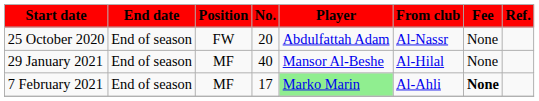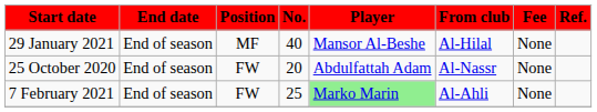 <table class="wikitable sortable">
 <tr>
 <th style="background:red; color:black;"><strong>Start date</strong></th>
 <th style="background:red; color:black;"><strong>End date</strong></th>
 <th style="background:red; color:black;"><strong>Position</strong></th>
 <th style="background:red; color:black;"><strong>No.</strong></th>
 <th style="background:red; color:black;"><strong>Player</strong></th>
 <th style="background:red; color:black;"><strong>From club</strong></th>
 <th style="background:red; color:black;"><strong>Fee</strong></th>
 <th style="background:red; color:black;"><strong>Ref.</strong></th>
 </tr>
 <tr>
+<td>29 January 2021</td>
+<td>End of season</td>
+<td style="text-align:center;">MF</td>
+<td style="text-align:center;">40</td>
+<td style="text-align:left;"> <a href='#'>Mansor Al-Beshe</a></td>
+<td style="text-align:left;"> <a href='#'>Al-Hilal</a></td>
+<td>None</td>
+<td></td>
+</tr>
+<tr>
 <td>25 October 2020</td>
 <td>End of season</td>
 <td style="text-align:center;">FW</td>
 <td style="text-align:center;">20</td>
 <td style="text-align:left;"> <a href='#'>Abdulfattah Adam</a></td>
 <td style="text-align:left;"> <a href='#'>Al-Nassr</a></td>
 <td>None</td>
 <td></td>
 </tr>
 <tr>
-<td>29 January 2021</td>
-<td>End of season</td>
-<td style="text-align:center;">MF</td>
-<td style="text-align:center;">40</td>
-<td style="text-align:left;"> <a href='#'>Mansor Al-Beshe</a></td>
-<td style="text-align:left;"> <a href='#'>Al-Hilal</a></td>
-<td>None</td>
-<td></td>
-</tr>
-<tr>
 <td>7 February 2021</td>
 <td>End of season</td>
-<td style="text-align:center;">MF</td>
-<td style="text-align:center;">17</td>
+<td style="text-align:center;">FW</td>
+<td style="text-align:center;">25</td>
 <td style="background: lightgreen; text-align:left;"> <a href='#'>Marko Marin</a></td>
 <td style="text-align:left;"> <a href='#'>Al-Ahli</a></td>
-<td><strong>None</strong></td>
+<td>None</td>
 <td></td>
 </tr>
 <tr>
 </tr>
 </table>
